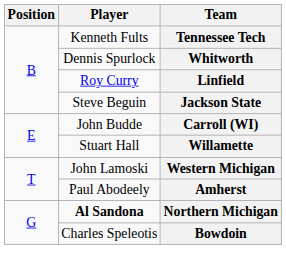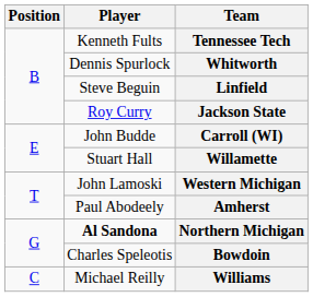 <table class="wikitable">
 <tr>
 <th>Position</th>
 <th>Player</th>
 <th>Team</th>
 </tr>
 <tr style="text-align:center;">
 <td rowspan="4"><a href='#'>B</a></td>
 <td>Kenneth Fults</td>
 <th Style = >Tennessee Tech</th>
 </tr>
 <tr style="text-align:center;">
 <td>Dennis Spurlock</td>
 <th Style = >Whitworth</th>
 </tr>
 <tr style="text-align:center;">
-<td><a href='#'>Roy Curry</a></td>
+<td>Steve Beguin</td>
 <th Style = >Linfield</th>
 </tr>
 <tr style="text-align:center;">
-<td>Steve Beguin</td>
+<td><a href='#'>Roy Curry</a></td>
 <th Style = >Jackson State</th>
 </tr>
 <tr style="text-align:center;">
 <td rowspan="2"><a href='#'>E</a></td>
 <td>John Budde</td>
 <th Style = >Carroll (WI)</th>
 </tr>
 <tr style="text-align:center;">
 <td>Stuart Hall</td>
 <th Style = >Willamette</th>
 </tr>
 <tr style="text-align:center;">
 <td rowspan="2"><a href='#'>T</a></td>
 <td>John Lamoski</td>
 <th Style = >Western Michigan</th>
 </tr>
 <tr style="text-align:center;">
 <td>Paul Abodeely</td>
 <th Style = >Amherst</th>
 </tr>
 <tr style="text-align:center;">
 <td rowspan="2"><a href='#'>G</a></td>
 <td><strong>Al Sandona</strong></td>
 <th Style = >Northern Michigan</th>
 </tr>
 <tr style="text-align:center;">
 <td>Charles Speleotis</td>
 <th Style = >Bowdoin</th>
 </tr>
+<tr style="text-align:center;">
+<td><a href='#'>C</a></td>
+<td>Michael Reilly</td>
+<th Style = >Williams</th>
+</tr>
 </table>
